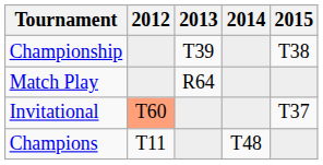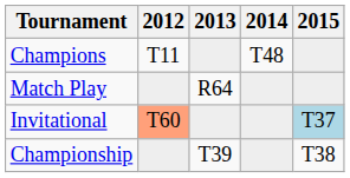 <table class="wikitable" style="text-align:center;">
 <tr>
 <th>Tournament</th>
 <th>2012</th>
 <th>2013</th>
 <th>2014</th>
 <th>2015</th>
 </tr>
 <tr>
-<td align="left"><a href='#'>Championship</a></td>
+<td align="left"><a href='#'>Champions</a></td>
+<td>T11</td>
 <td style="background:#eeeeee;"></td>
-<td>T39</td>
+<td>T48</td>
 <td style="background:#eeeeee;"></td>
-<td>T38</td>
 </tr>
 <tr>
 <td align="left"><a href='#'>Match Play</a></td>
 <td style="background:#eeeeee;"></td>
 <td>R64</td>
 <td style="background:#eeeeee;"></td>
 <td style="background:#eeeeee;"></td>
 </tr>
 <tr>
 <td align="left"><a href='#'>Invitational</a></td>
 <td style="background: lightsalmon;">T60</td>
 <td style="background:#eeeeee;"></td>
 <td style="background:#eeeeee;"></td>
-<td>T37</td>
+<td style="background: lightblue;">T37</td>
 </tr>
 <tr>
-<td align="left"><a href='#'>Champions</a></td>
-<td>T11</td>
+<td align="left"><a href='#'>Championship</a></td>
 <td style="background:#eeeeee;"></td>
-<td>T48</td>
+<td>T39</td>
 <td style="background:#eeeeee;"></td>
+<td>T38</td>
 </tr>
 </table>
